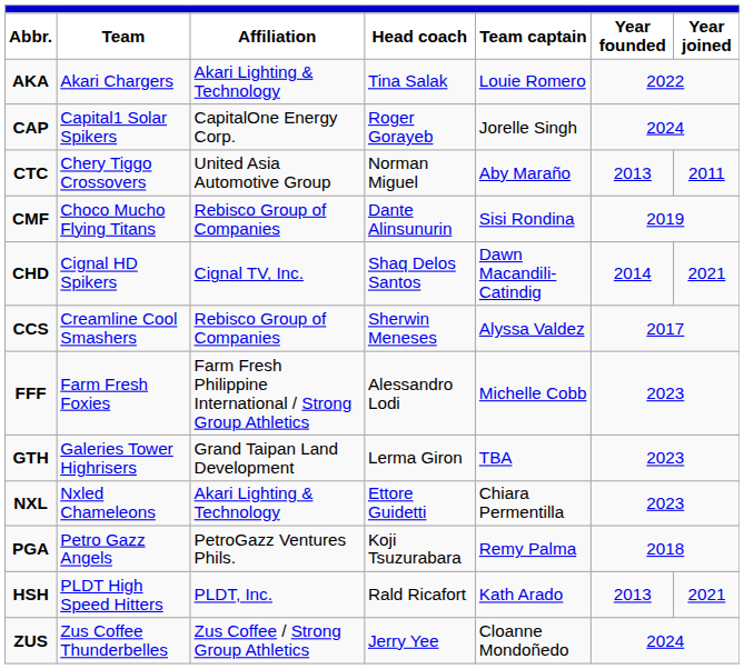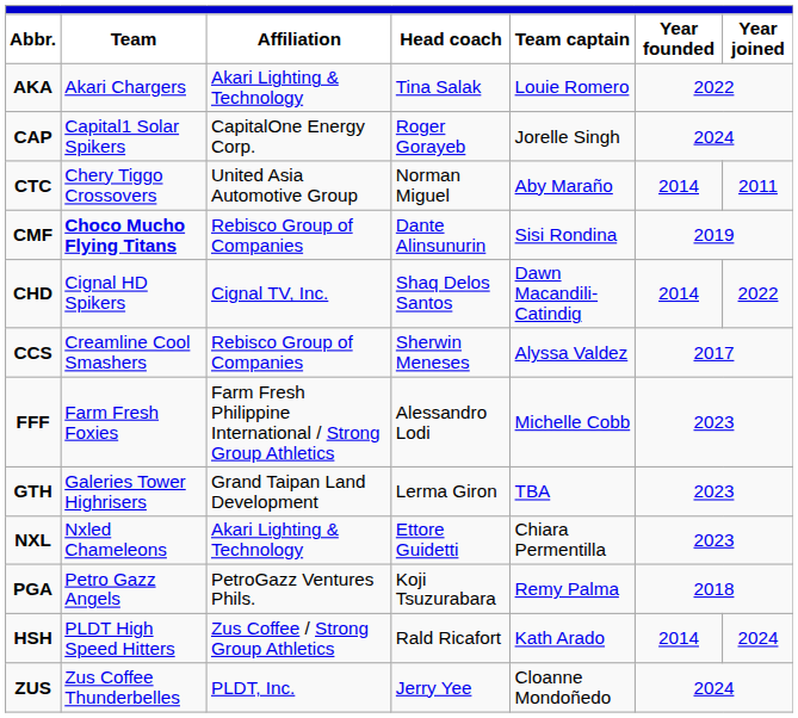 <table class="wikitable" style="width:100%; font-size:90%; text-align:left">
 <tr>
 <th style=background:#0000CD colspan="7"><span></span></th>
 </tr>
 <tr>
 <th style="background:white">Abbr.</th>
 <th style="background:white">Team</th>
 <th style="background:white">Affiliation</th>
 <th style="background:white">Head coach</th>
 <th style="background:white">Team captain</th>
 <th style="background:white">Year founded</th>
 <th style="background:white">Year joined</th>
 </tr>
 <tr>
 <td style="text-align:center"><strong>AKA</strong></td>
 <td><a href='#'>Akari Chargers</a></td>
 <td><a href='#'>Akari Lighting & Technology</a></td>
 <td> <a href='#'>Tina Salak</a></td>
 <td> <a href='#'>Louie Romero</a></td>
 <td style="text-align:center" colspan="2"><a href='#'>2022</a></td>
 </tr>
 <tr>
 <td style="text-align:center"><strong>CAP</strong></td>
 <td><a href='#'>Capital1 Solar Spikers</a></td>
 <td>CapitalOne Energy Corp.</td>
 <td> <a href='#'>Roger Gorayeb</a></td>
 <td> Jorelle Singh</td>
 <td style="text-align:center" colspan="2"><a href='#'>2024</a></td>
 </tr>
 <tr>
 <td style="text-align:center"><strong>CTC</strong></td>
 <td><a href='#'>Chery Tiggo Crossovers</a></td>
 <td>United Asia Automotive Group</td>
 <td> Norman Miguel</td>
 <td> <a href='#'>Aby Maraño</a></td>
-<td style="text-align:center"><a href='#'>2013</a></td>
+<td style="text-align:center"><a href='#'>2014</a></td>
 <td style="text-align:center"><a href='#'>2011</a></td>
 </tr>
 <tr>
 <td style="text-align:center"><strong>CMF</strong></td>
-<td><a href='#'>Choco Mucho Flying Titans</a></td>
+<td><strong><a href='#'>Choco Mucho Flying Titans</a></strong></td>
 <td><a href='#'>Rebisco Group of Companies</a></td>
 <td> <a href='#'>Dante Alinsunurin</a></td>
 <td> <a href='#'>Sisi Rondina</a></td>
 <td style="text-align:center" colspan="2"><a href='#'>2019</a></td>
 </tr>
 <tr>
 <td style="text-align:center"><strong>CHD</strong></td>
 <td><a href='#'>Cignal HD Spikers</a></td>
 <td><a href='#'>Cignal TV, Inc.</a></td>
 <td> <a href='#'>Shaq Delos Santos</a></td>
 <td> <a href='#'>Dawn Macandili-Catindig</a></td>
 <td style="text-align:center"><a href='#'>2014</a></td>
-<td style="text-align:center"><a href='#'>2021</a></td>
+<td style="text-align:center"><a href='#'>2022</a></td>
 </tr>
 <tr>
 <td style="text-align:center"><strong>CCS</strong></td>
 <td><a href='#'>Creamline Cool Smashers</a></td>
 <td><a href='#'>Rebisco Group of Companies</a></td>
 <td> <a href='#'>Sherwin Meneses</a></td>
 <td> <a href='#'>Alyssa Valdez</a></td>
 <td style="text-align:center" colspan="2"><a href='#'>2017</a></td>
 </tr>
 <tr>
 <td style="text-align:center"><strong>FFF</strong></td>
 <td><a href='#'>Farm Fresh Foxies</a></td>
 <td>Farm Fresh Philippine International / <a href='#'>Strong Group Athletics</a></td>
 <td> Alessandro Lodi</td>
 <td> <a href='#'>Michelle Cobb</a></td>
 <td style="text-align:center" colspan="2"><a href='#'>2023</a></td>
 </tr>
 <tr>
 <td style="text-align:center"><strong>GTH</strong></td>
 <td><a href='#'>Galeries Tower Highrisers</a></td>
 <td>Grand Taipan Land Development</td>
 <td> Lerma Giron</td>
 <td><a href='#'>TBA</a></td>
 <td style="text-align:center" colspan="2"><a href='#'>2023</a></td>
 </tr>
 <tr>
 <td style="text-align:center"><strong>NXL</strong></td>
 <td><a href='#'>Nxled Chameleons</a></td>
 <td><a href='#'>Akari Lighting & Technology</a></td>
 <td> <a href='#'>Ettore Guidetti</a></td>
 <td> Chiara Permentilla</td>
 <td style="text-align:center" colspan="2"><a href='#'>2023</a></td>
 </tr>
 <tr>
 <td style="text-align:center"><strong>PGA</strong></td>
 <td><a href='#'>Petro Gazz Angels</a></td>
 <td>PetroGazz Ventures Phils.</td>
 <td> Koji Tsuzurabara</td>
 <td> <a href='#'>Remy Palma</a></td>
 <td style="text-align:center" colspan="2"><a href='#'>2018</a></td>
 </tr>
 <tr>
 <td style="text-align:center"><strong>HSH</strong></td>
 <td><a href='#'>PLDT High Speed Hitters</a></td>
-<td><a href='#'>PLDT, Inc.</a></td>
+<td><a href='#'>Zus Coffee</a> / <a href='#'>Strong Group Athletics</a></td>
 <td> Rald Ricafort</td>
 <td> <a href='#'>Kath Arado</a></td>
-<td style="text-align:center"><a href='#'>2013</a></td>
-<td style="text-align:center"><a href='#'>2021</a></td>
+<td style="text-align:center"><a href='#'>2014</a></td>
+<td style="text-align:center"><a href='#'>2024</a></td>
 </tr>
 <tr>
 <td style="text-align:center"><strong>ZUS</strong></td>
 <td><a href='#'>Zus Coffee Thunderbelles</a></td>
-<td><a href='#'>Zus Coffee</a> / <a href='#'>Strong Group Athletics</a></td>
+<td><a href='#'>PLDT, Inc.</a></td>
 <td> <a href='#'>Jerry Yee</a></td>
 <td> Cloanne Mondoñedo</td>
 <td style="text-align:center" colspan="2"><a href='#'>2024</a></td>
 </tr>
 </table>
